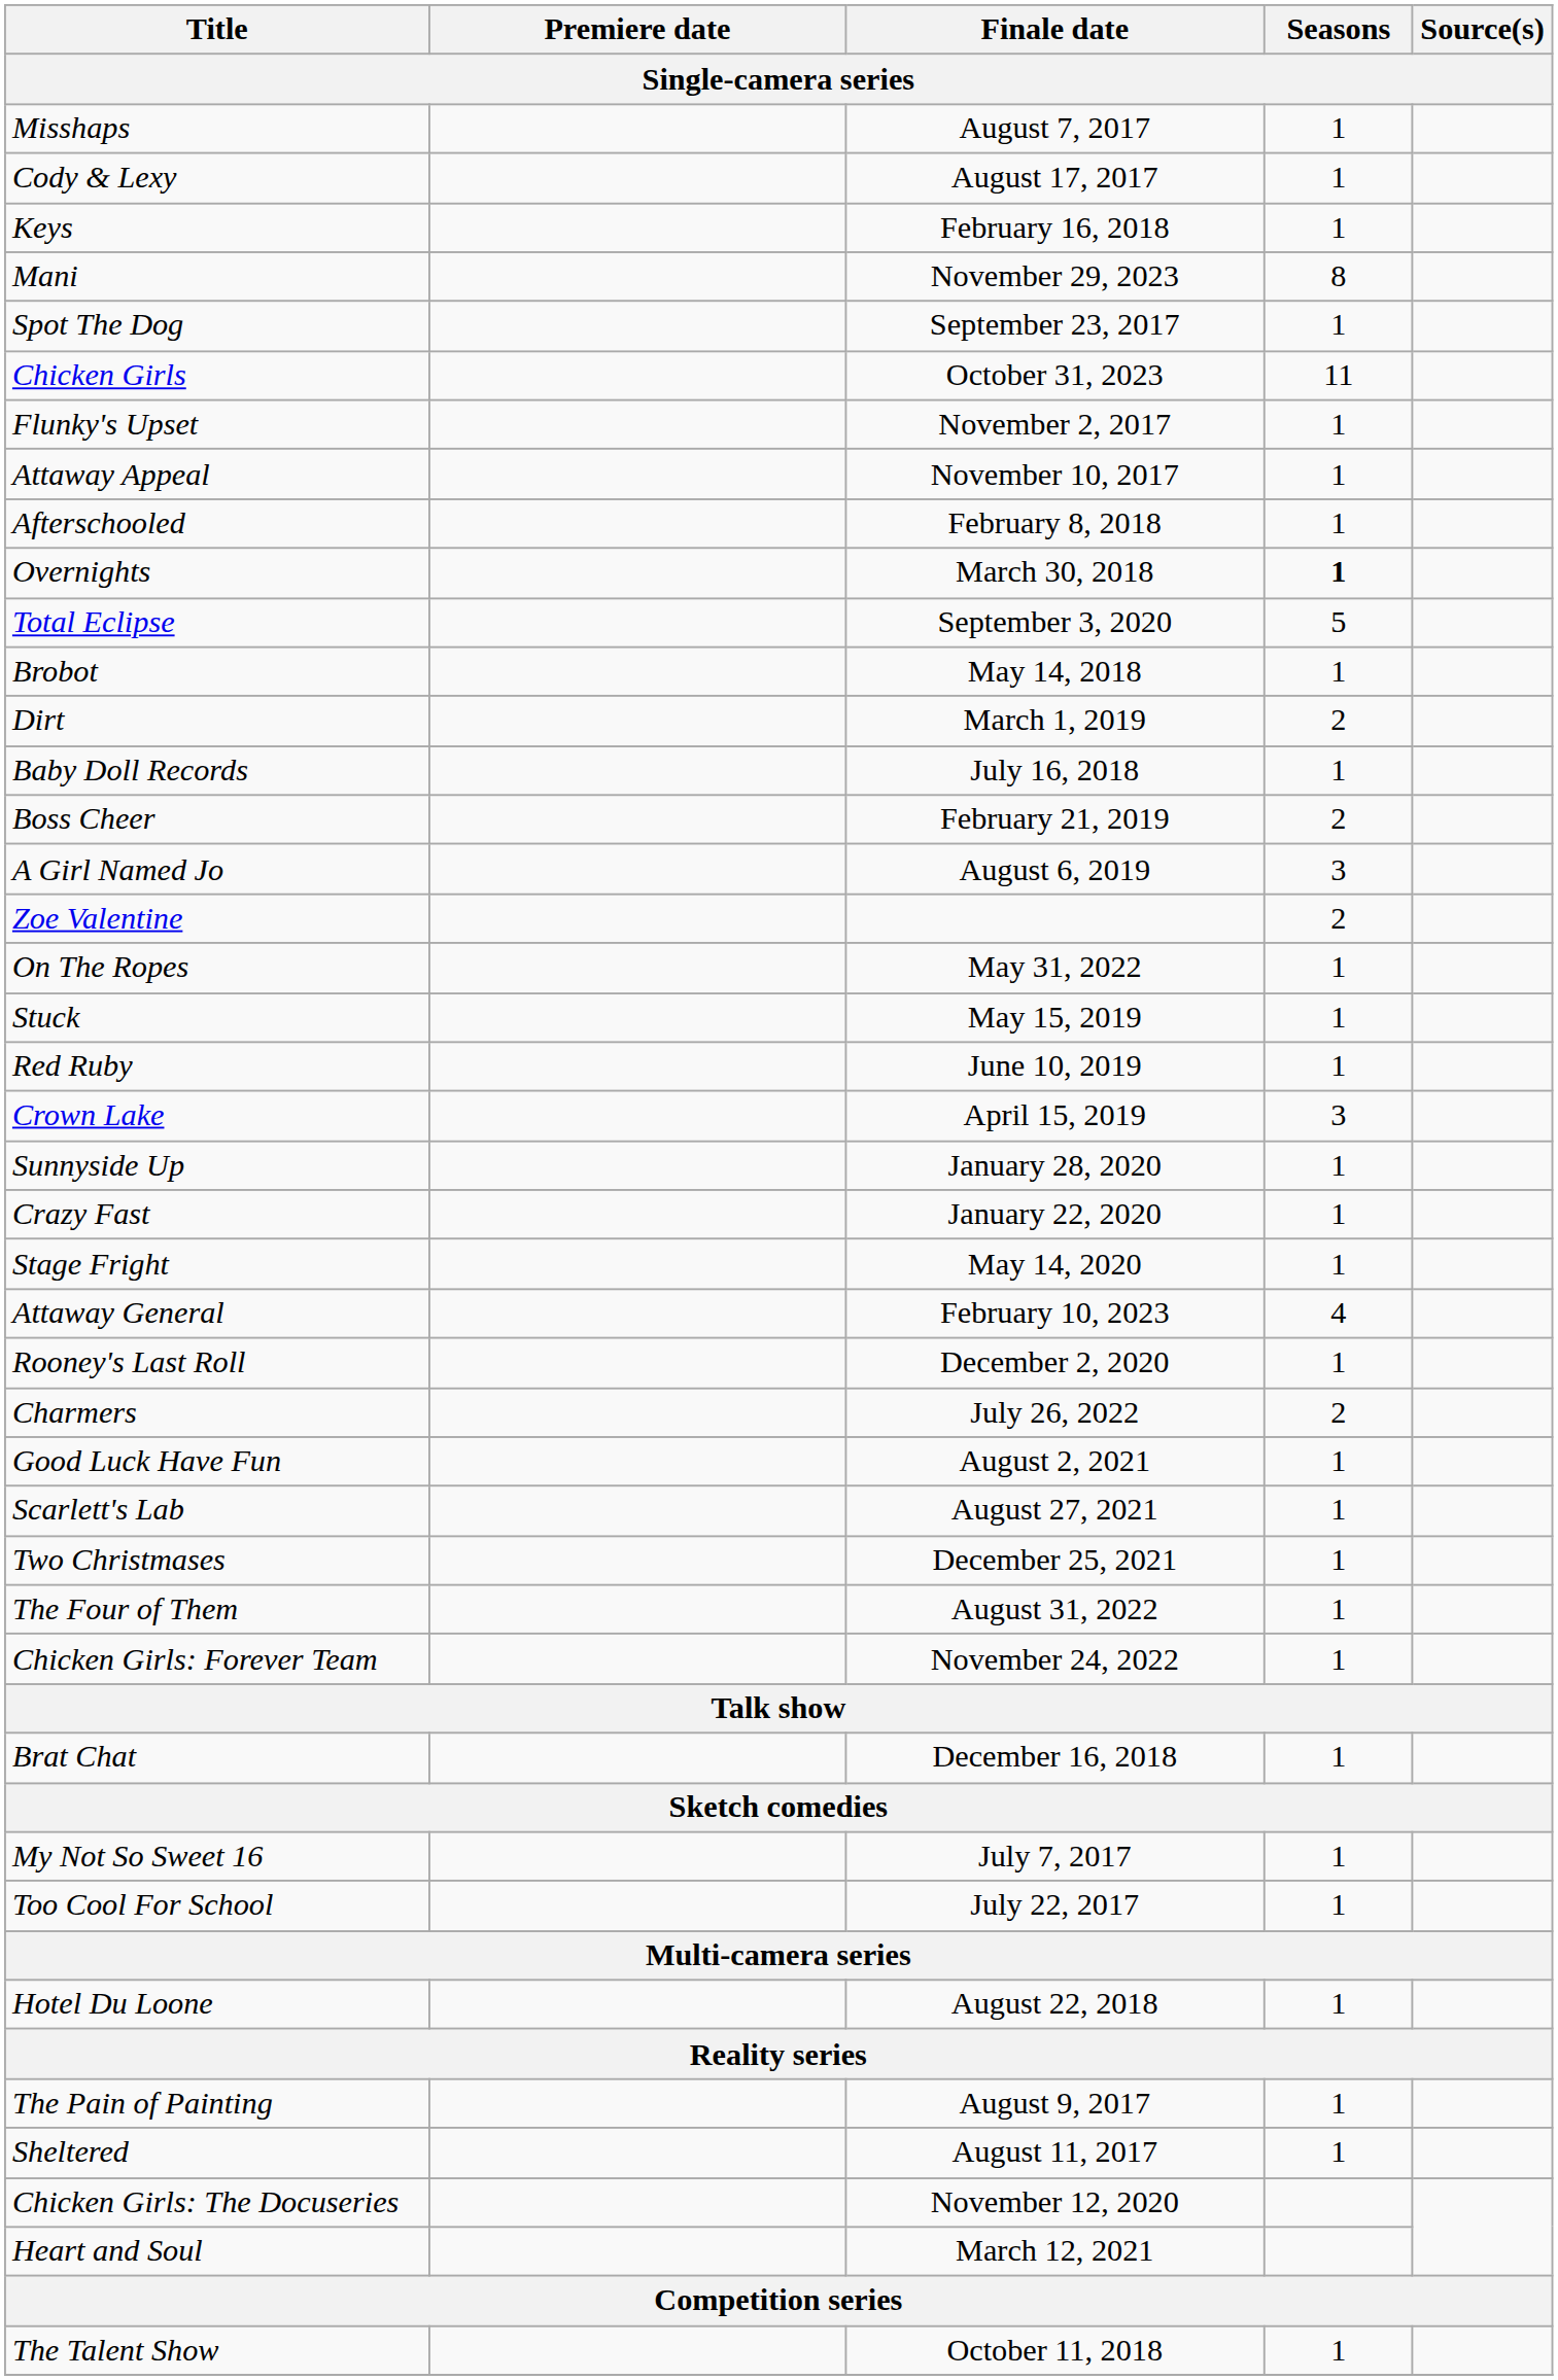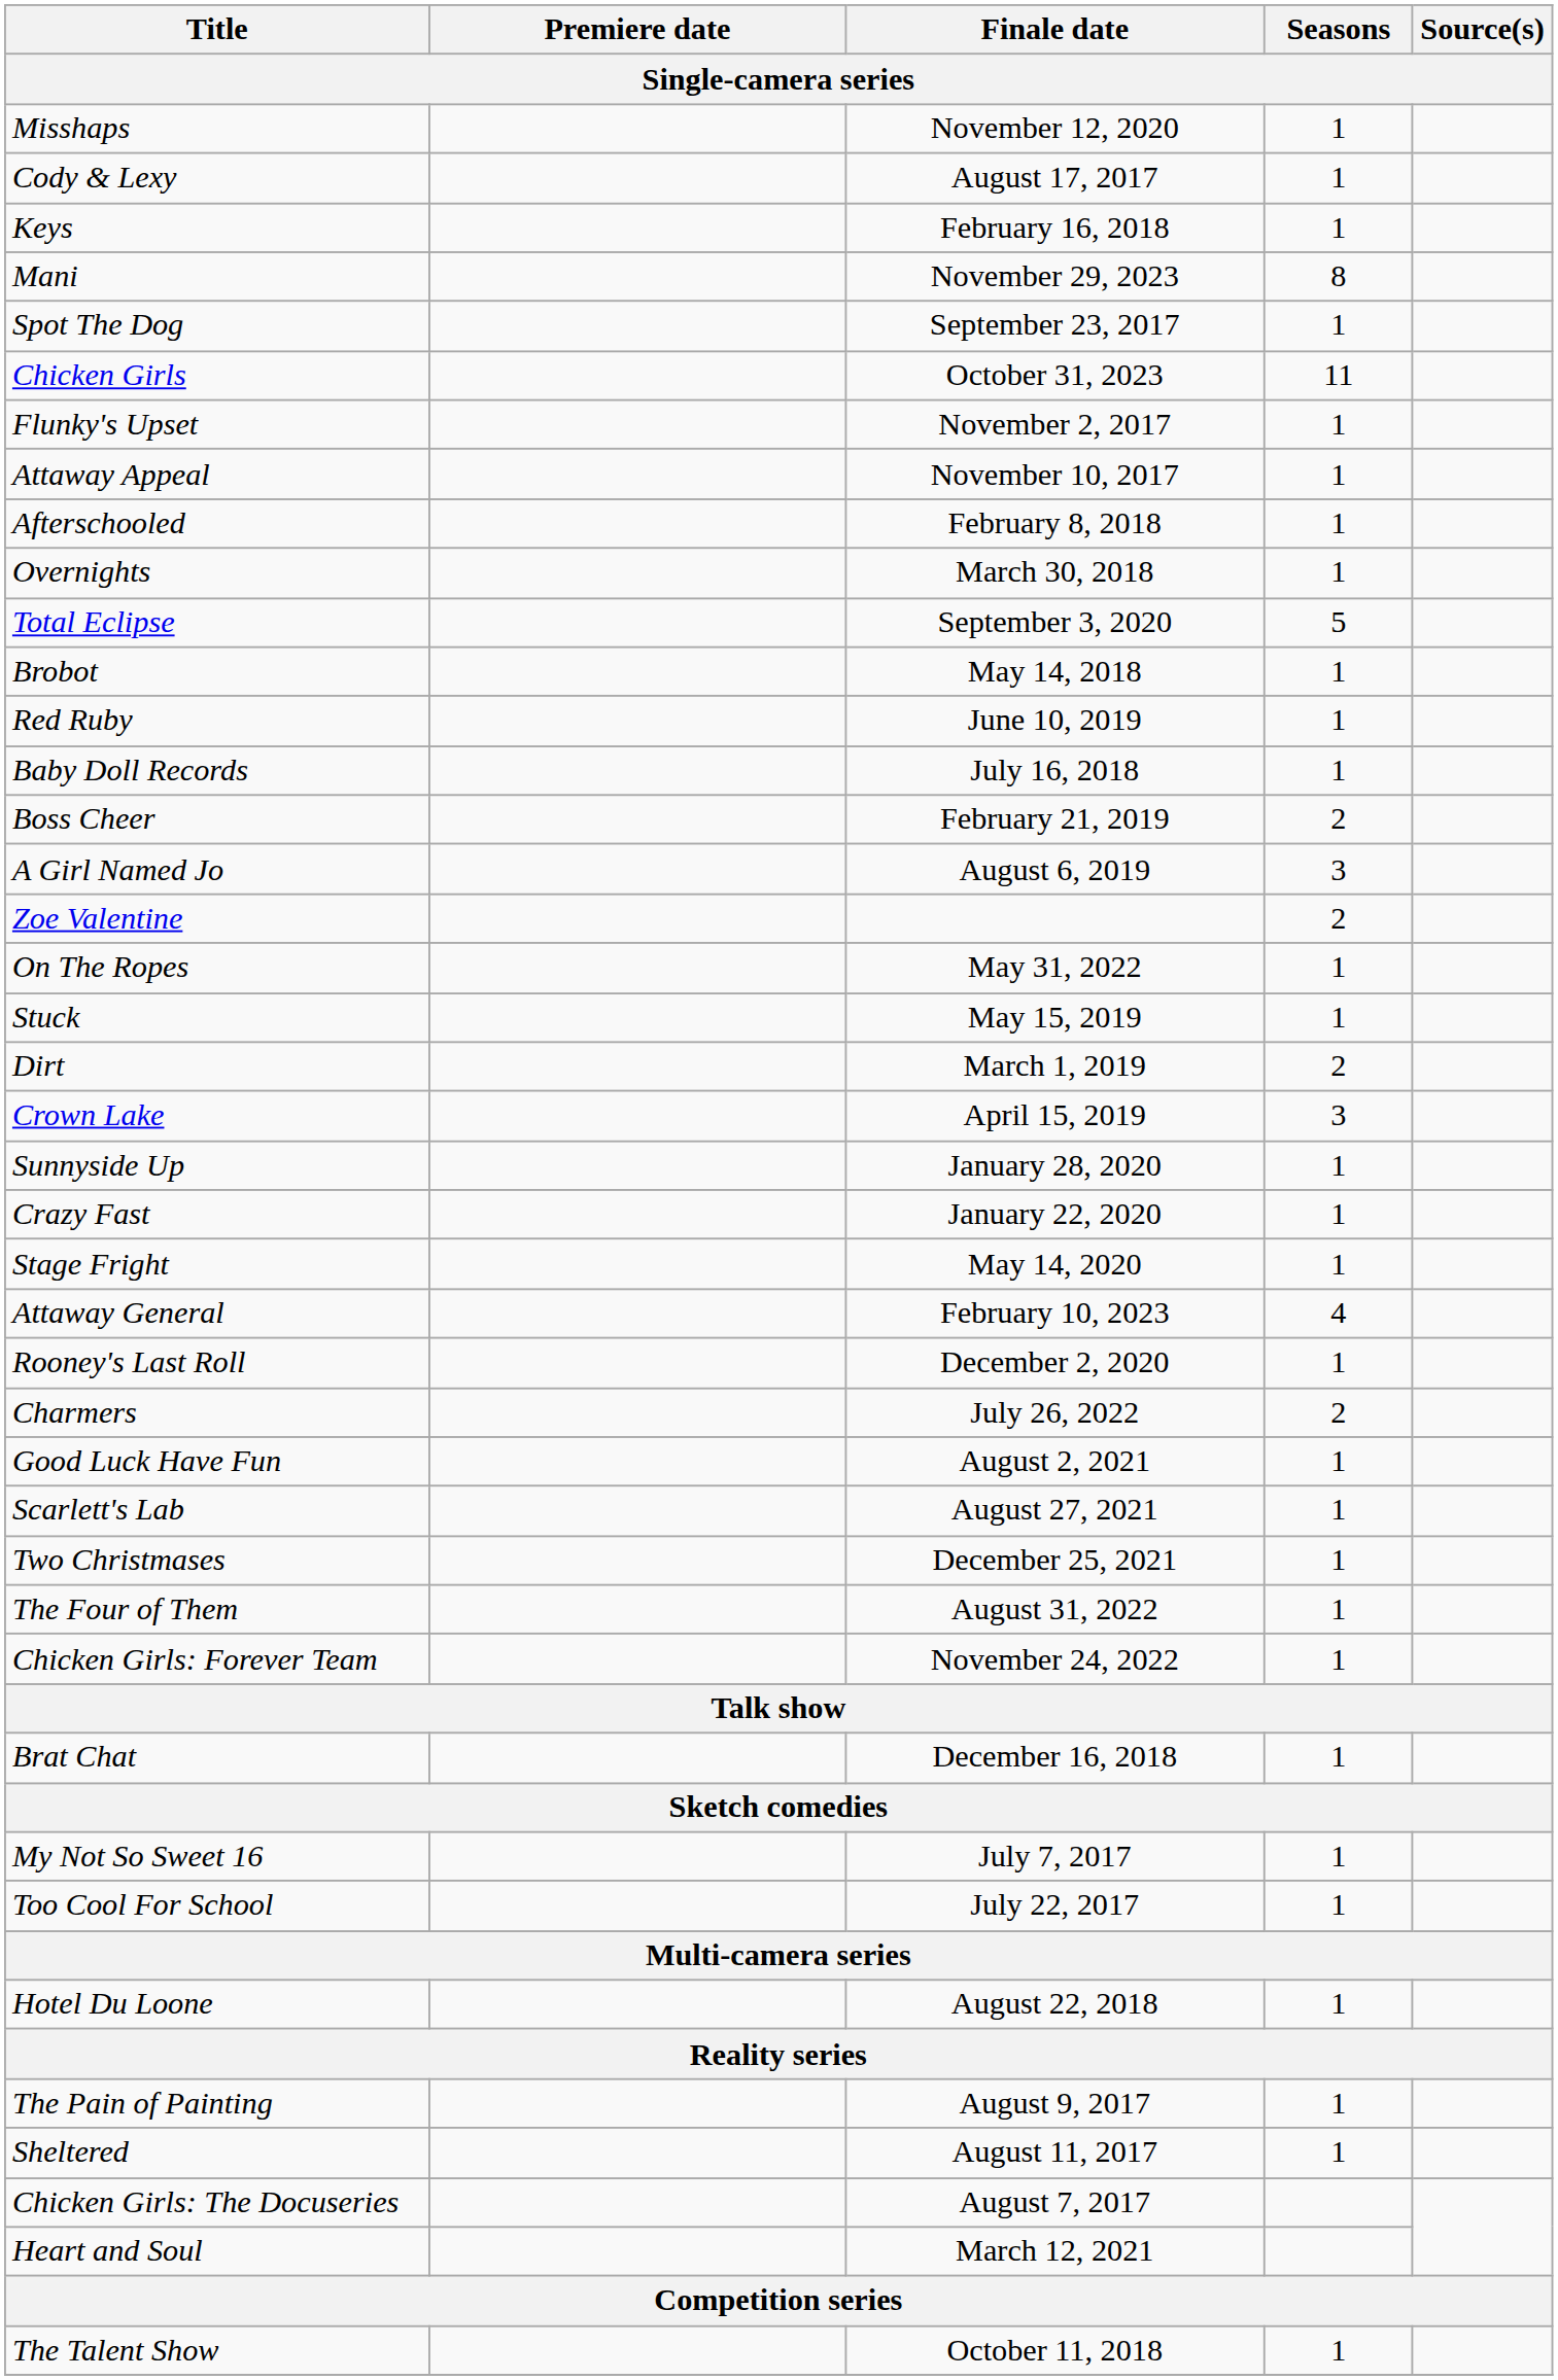 <table class="wikitable plainrowheaders sortable" style="width:90%;text-align:center;">
 <tr>
 <th scope="col" style="width:30%;">Title</th>
 <th scope="col" style="width:30%;">Premiere date</th>
 <th scope="col" style="width:30%;">Finale date</th>
 <th scope="col" style="width:20%;">Seasons</th>
 <th scope="col" class="unsortable" style="width:10%;">Source(s)</th>
 </tr>
 <tr>
 <th colspan="5">Single-camera series</th>
 </tr>
 <tr>
 <td scope"row" style="text-align:left;"><em>Misshaps</em> </td>
 <td></td>
-<td>August 7, 2017</td>
+<td>November 12, 2020</td>
 <td>1</td>
 <td></td>
 </tr>
 <tr>
 <td scope"row" style="text-align:left;"><em>Cody & Lexy</em></td>
 <td></td>
 <td>August 17, 2017</td>
 <td>1</td>
 <td></td>
 </tr>
 <tr>
 <td scope"row" style="text-align:left;"><em>Keys</em></td>
 <td></td>
 <td>February 16, 2018</td>
 <td>1</td>
 <td></td>
 </tr>
 <tr>
 <td scope"row" style="text-align:left;"><em>Mani</em></td>
 <td></td>
 <td>November 29, 2023</td>
 <td>8</td>
 <td></td>
 </tr>
 <tr>
 <td scope"row" style="text-align:left;"><em>Spot The Dog</em></td>
 <td></td>
 <td>September 23, 2017</td>
 <td>1</td>
 <td></td>
 </tr>
 <tr>
 <td scope"row" style="text-align:left;"><em><a href='#'>Chicken Girls</a></em></td>
 <td></td>
 <td>October 31, 2023</td>
 <td>11</td>
 <td></td>
 </tr>
 <tr>
 <td scope"row" style="text-align:left;"><em>Flunky's Upset</em></td>
 <td></td>
 <td>November 2, 2017</td>
 <td>1</td>
 <td></td>
 </tr>
 <tr>
 <td scope"row" style="text-align:left;"><em>Attaway Appeal</em></td>
 <td></td>
 <td>November 10, 2017</td>
 <td>1</td>
 <td></td>
 </tr>
 <tr>
 <td scope"row" style="text-align:left;"><em>Afterschooled</em></td>
 <td></td>
 <td>February 8, 2018</td>
 <td>1</td>
 <td></td>
 </tr>
 <tr>
 <td scope"row" style="text-align:left;"><em>Overnights</em></td>
 <td></td>
 <td>March 30, 2018</td>
-<td><strong>1</strong></td>
+<td>1</td>
 <td></td>
 </tr>
 <tr>
 <td scope"row" style="text-align:left;"><em><a href='#'>Total Eclipse</a></em></td>
 <td></td>
 <td>September 3, 2020</td>
 <td>5</td>
 <td></td>
 </tr>
 <tr>
 <td scope="row" style="text-align:left;"><em>Brobot</em></td>
 <td></td>
 <td>May 14, 2018</td>
 <td>1</td>
 <td></td>
 </tr>
 <tr>
-<td scope="row" style="text-align:left;"><em>Dirt</em></td>
+<td scope"row" style="text-align:left;"><em>Red Ruby</em></td>
 <td></td>
-<td>March 1, 2019</td>
-<td>2</td>
+<td>June 10, 2019</td>
+<td>1</td>
 <td></td>
 </tr>
 <tr>
 <td scope"row" style="text-align:left;"><em>Baby Doll Records</em></td>
 <td></td>
 <td>July 16, 2018</td>
 <td>1</td>
 <td></td>
 </tr>
 <tr>
 <td scope="row" style="text-align:left;"><em>Boss Cheer</em></td>
 <td></td>
 <td>February 21, 2019</td>
 <td>2</td>
 <td></td>
 </tr>
 <tr>
 <td scope="row" style="text-align:left;"><em>A Girl Named Jo</em></td>
 <td></td>
 <td>August 6, 2019</td>
 <td>3</td>
 <td></td>
 </tr>
 <tr>
 <td scope"row" style="text-align:left;"><em><a href='#'>Zoe Valentine</a></em></td>
 <td></td>
 <td></td>
 <td>2</td>
 <td></td>
 </tr>
 <tr>
 <td scope"row" style="text-align:left;"><em>On The Ropes</em></td>
 <td></td>
 <td>May 31, 2022</td>
 <td>1</td>
 <td></td>
 </tr>
 <tr>
 <td scope"row" style="text-align:left;"><em>Stuck</em></td>
 <td></td>
 <td>May 15, 2019</td>
 <td>1</td>
 <td></td>
 </tr>
 <tr>
-<td scope"row" style="text-align:left;"><em>Red Ruby</em></td>
+<td scope="row" style="text-align:left;"><em>Dirt</em></td>
 <td></td>
-<td>June 10, 2019</td>
-<td>1</td>
+<td>March 1, 2019</td>
+<td>2</td>
 <td></td>
 </tr>
 <tr>
 <td scope"row" style="text-align:left;"><em><a href='#'>Crown Lake</a></em></td>
 <td></td>
 <td>April 15, 2019</td>
 <td>3</td>
 <td></td>
 </tr>
 <tr>
 <td scope"row" style="text-align:left;"><em>Sunnyside Up</em></td>
 <td></td>
 <td>January 28, 2020</td>
 <td>1</td>
 <td></td>
 </tr>
 <tr>
 <td scope"row" style="text-align:left;"><em>Crazy Fast</em></td>
 <td></td>
 <td>January 22, 2020</td>
 <td>1</td>
 <td></td>
 </tr>
 <tr>
 <td scope"row" style="text-align:left;"><em>Stage Fright</em></td>
 <td></td>
 <td>May 14, 2020</td>
 <td>1</td>
 <td></td>
 </tr>
 <tr>
 <td scope"row" style="text-align:left;"><em>Attaway General</em></td>
 <td></td>
 <td>February 10, 2023</td>
 <td>4</td>
 <td></td>
 </tr>
 <tr>
 <td scope"row" style="text-align:left;"><em>Rooney's Last Roll</em></td>
 <td></td>
 <td>December 2, 2020</td>
 <td>1</td>
 <td></td>
 </tr>
 <tr>
 <td scope"row" style="text-align:left;"><em>Charmers</em></td>
 <td></td>
 <td>July 26, 2022</td>
 <td>2</td>
 <td></td>
 </tr>
 <tr>
 <td scope"row" style="text-align:left;"><em>Good Luck Have Fun</em></td>
 <td></td>
 <td>August 2, 2021</td>
 <td>1</td>
 <td></td>
 </tr>
 <tr>
 <td scope"row" style="text-align:left;"><em>Scarlett's Lab</em></td>
 <td></td>
 <td>August 27, 2021</td>
 <td>1</td>
 <td></td>
 </tr>
 <tr>
 <td scope"row" style="text-align:left;"><em>Two Christmases</em></td>
 <td></td>
 <td>December 25, 2021</td>
 <td>1</td>
 <td></td>
 </tr>
 <tr>
 <td scope"row" style="text-align:left;"><em>The Four of Them</em></td>
 <td></td>
 <td>August 31, 2022</td>
 <td>1</td>
 <td></td>
 </tr>
 <tr>
 <td scope"row" style="text-align:left;"><em>Chicken Girls: Forever Team</em></td>
 <td></td>
 <td>November 24, 2022</td>
 <td>1</td>
 <td></td>
 </tr>
 <tr>
 <th colspan="5">Talk show</th>
 </tr>
 <tr>
 <td scope"row" style="text-align:left;"><em>Brat Chat</em></td>
 <td></td>
 <td>December 16, 2018</td>
 <td>1</td>
 <td></td>
 </tr>
 <tr>
 <th colspan="5">Sketch comedies</th>
 </tr>
 <tr>
 <td scope"row" style="text-align:left;"><em>My Not So Sweet 16</em> </td>
 <td></td>
 <td>July 7, 2017</td>
 <td>1</td>
 <td></td>
 </tr>
 <tr>
 <td scope"row" style="text-align:left;"><em>Too Cool For School</em> </td>
 <td></td>
 <td>July 22, 2017</td>
 <td>1</td>
 <td></td>
 </tr>
 <tr>
 <th colspan="5">Multi-camera series</th>
 </tr>
 <tr>
 <td scope"row" style="text-align:left;"><em>Hotel Du Loone</em></td>
 <td></td>
 <td>August 22, 2018</td>
 <td>1</td>
 <td></td>
 </tr>
 <tr>
 <th colspan="5">Reality series</th>
 </tr>
 <tr>
 <td scope"row" style="text-align:left;"><em>The Pain of Painting</em> </td>
 <td></td>
 <td>August 9, 2017</td>
 <td>1</td>
 <td></td>
 </tr>
 <tr>
 <td scope"row" style="text-align:left;"><em>Sheltered</em> </td>
 <td></td>
 <td>August 11, 2017</td>
 <td>1</td>
 <td></td>
 </tr>
 <tr>
 <td scope"row" style="text-align:left;"><em>Chicken Girls: The Docuseries</em></td>
 <td></td>
-<td>November 12, 2020</td>
+<td>August 7, 2017</td>
 <td 1></td>
 </tr>
 <tr>
 <td scope"row" style="text-align:left;"><em>Heart and Soul</em></td>
 <td></td>
 <td>March 12, 2021</td>
 <td 1></td>
 </tr>
 <tr>
 <th colspan="5">Competition series</th>
 </tr>
 <tr>
 <td scope"row" style="text-align:left;"><em>The Talent Show</em></td>
 <td></td>
 <td>October 11, 2018</td>
 <td>1</td>
 <td></td>
 </tr>
 <tr>
 </tr>
 </table>
